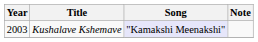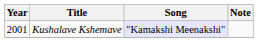 <table class="wikitable">
 <tr style="background:#ccc; text-align:center;">
 <th>Year</th>
 <th>Title</th>
 <th>Song</th>
 <th>Note</th>
 </tr>
 <tr>
-<td>2003</td>
+<td>2001</td>
 <td><em>Kushalave Kshemave</em></td>
 <td style="background: lavender;">"Kamakshi Meenakshi"</td>
 <td></td>
 </tr>
 <tr>
 </tr>
 </table>
